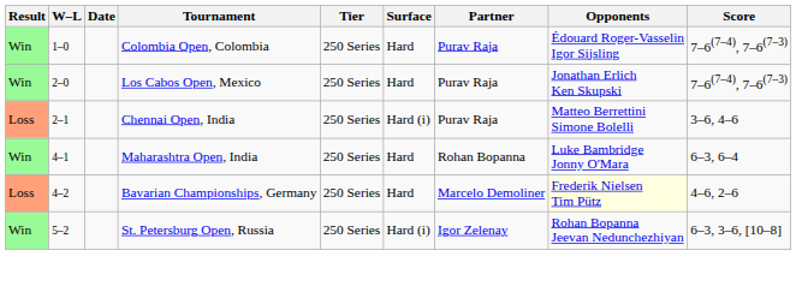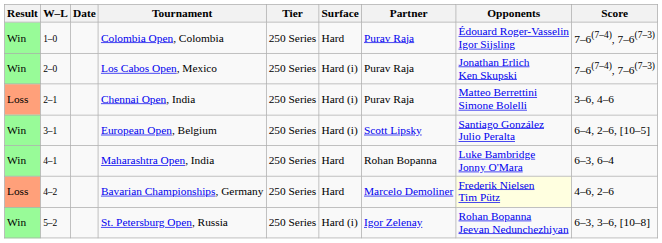 <table class="sortable wikitable">
 <tr>
 <th>Result</th>
 <th class="unsortable">W–L</th>
 <th>Date</th>
 <th>Tournament</th>
 <th>Tier</th>
 <th>Surface</th>
 <th>Partner</th>
 <th>Opponents</th>
 <th class="unsortable">Score</th>
 </tr>
 <tr>
 <td bgcolor=98FB98>Win</td>
 <td><small>1–0</small></td>
 <td><a href='#'></a></td>
 <td><a href='#'>Colombia Open</a>, Colombia</td>
 <td>250 Series</td>
 <td>Hard</td>
 <td> <a href='#'>Purav Raja</a></td>
 <td> <a href='#'>Édouard Roger-Vasselin</a><br> <a href='#'>Igor Sijsling</a></td>
 <td>7–6<sup>(7–4)</sup>, 7–6<sup>(7–3)</sup></td>
 </tr>
 <tr>
 <td bgcolor=98FB98>Win</td>
 <td><small>2–0</small></td>
 <td><a href='#'></a></td>
 <td><a href='#'>Los Cabos Open</a>, Mexico</td>
 <td>250 Series</td>
-<td>Hard</td>
+<td>Hard (i)</td>
 <td> Purav Raja</td>
 <td> <a href='#'>Jonathan Erlich</a><br> <a href='#'>Ken Skupski</a></td>
 <td>7–6<sup>(7–4)</sup>, 7–6<sup>(7–3)</sup></td>
 </tr>
 <tr>
 <td bgcolor=FFA07A>Loss</td>
 <td><small>2–1</small></td>
 <td><a href='#'></a></td>
 <td><a href='#'>Chennai Open</a>, India</td>
 <td>250 Series</td>
 <td>Hard (i)</td>
 <td> Purav Raja</td>
 <td> <a href='#'>Matteo Berrettini</a><br> <a href='#'>Simone Bolelli</a></td>
 <td>3–6, 4–6</td>
+</tr>
+<tr>
+<td bgcolor=98FB98>Win</td>
+<td><small>3–1</small></td>
+<td><a href='#'></a></td>
+<td><a href='#'>European Open</a>, Belgium</td>
+<td>250 Series</td>
+<td>Hard (i)</td>
+<td> <a href='#'>Scott Lipsky</a></td>
+<td> <a href='#'>Santiago González</a><br> <a href='#'>Julio Peralta</a></td>
+<td>6–4, 2–6, [10–5]</td>
 </tr>
 <tr>
 <td bgcolor=98FB98>Win</td>
 <td><small>4–1</small></td>
 <td><a href='#'></a></td>
 <td><a href='#'>Maharashtra Open</a>, India</td>
 <td>250 Series</td>
 <td>Hard</td>
 <td> Rohan Bopanna</td>
 <td> <a href='#'>Luke Bambridge</a><br> <a href='#'>Jonny O'Mara</a></td>
 <td>6–3, 6–4</td>
 </tr>
 <tr>
 <td bgcolor=FFA07A>Loss</td>
 <td><small>4–2</small></td>
 <td><a href='#'></a></td>
 <td><a href='#'>Bavarian Championships</a>, Germany</td>
 <td>250 Series</td>
 <td>Hard</td>
 <td> <a href='#'>Marcelo Demoliner</a></td>
 <td style="background: lightyellow;"> <a href='#'>Frederik Nielsen</a><br> <a href='#'>Tim Pütz</a></td>
 <td>4–6, 2–6</td>
 </tr>
 <tr>
 <td bgcolor=98FB98>Win</td>
 <td><small>5–2</small></td>
 <td><a href='#'></a></td>
 <td><a href='#'>St. Petersburg Open</a>, Russia</td>
 <td>250 Series</td>
 <td>Hard (i)</td>
 <td> <a href='#'>Igor Zelenay</a></td>
 <td> <a href='#'>Rohan Bopanna</a><br> <a href='#'>Jeevan Nedunchezhiyan</a></td>
 <td>6–3, 3–6, [10–8]</td>
 </tr>
 </table>
